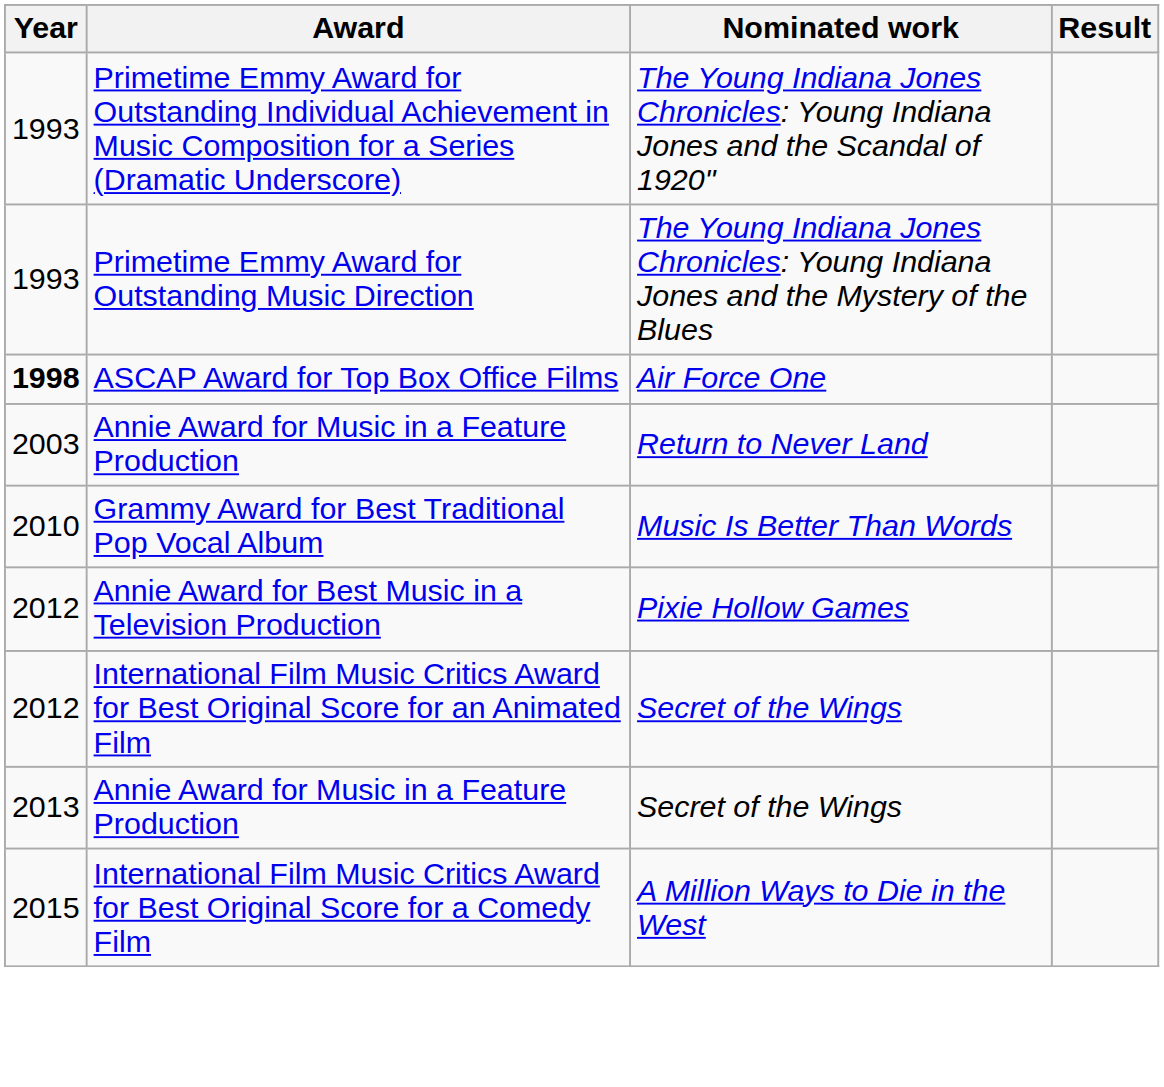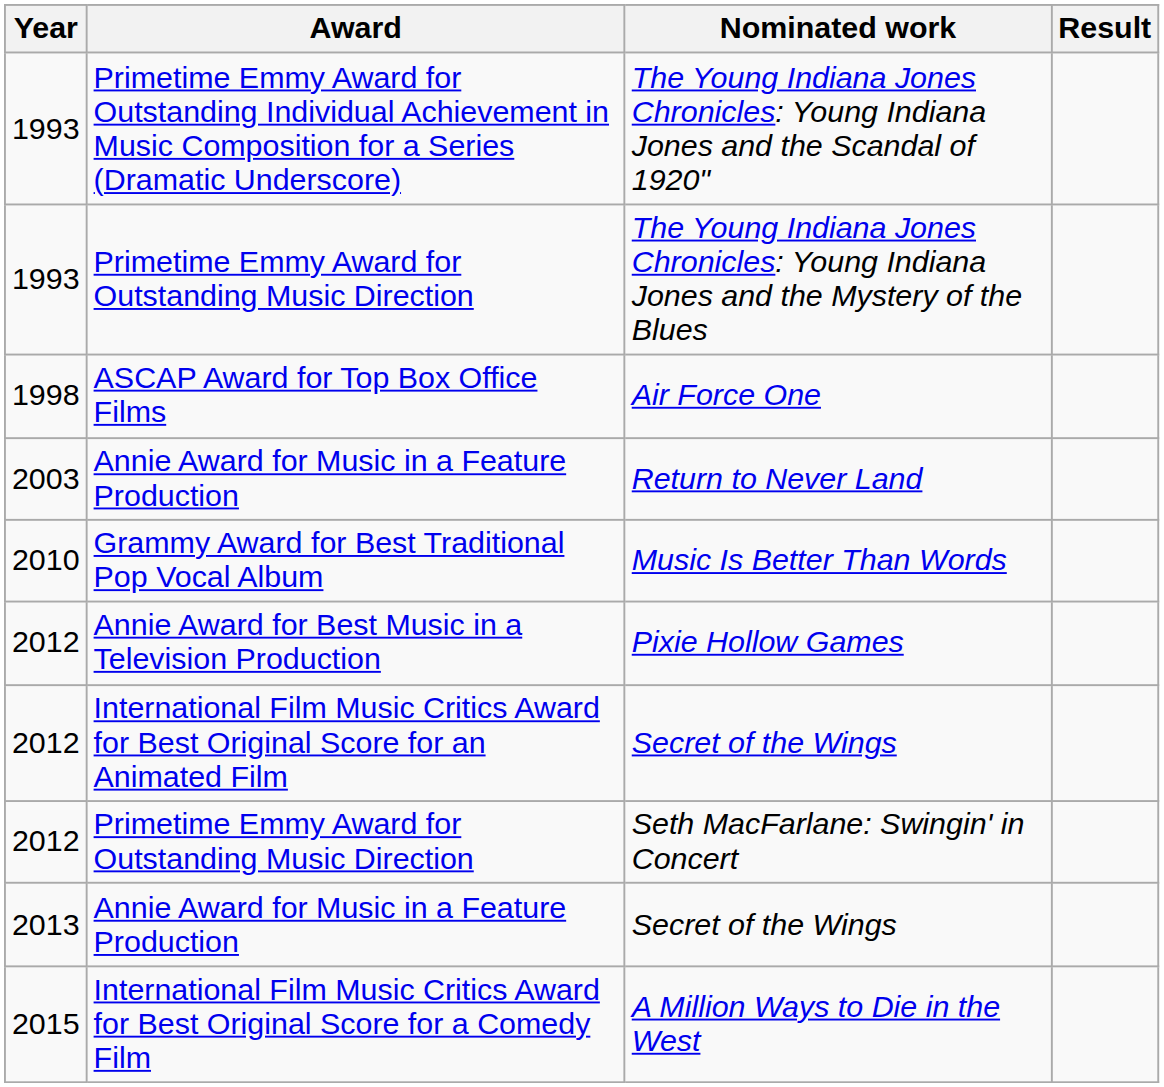 <table class="wikitable sortable">
 <tr>
 <th>Year</th>
 <th>Award</th>
 <th>Nominated work</th>
 <th>Result</th>
 </tr>
 <tr>
 <td>1993</td>
 <td><a href='#'>Primetime Emmy Award for Outstanding Individual Achievement in Music Composition for a Series (Dramatic Underscore)</a></td>
 <td><em><a href='#'>The Young Indiana Jones Chronicles</a>: Young Indiana Jones and the Scandal of 1920"</em></td>
 <td></td>
 </tr>
 <tr>
 <td>1993</td>
 <td><a href='#'>Primetime Emmy Award for Outstanding Music Direction</a></td>
 <td><em><a href='#'>The Young Indiana Jones Chronicles</a>: Young Indiana Jones and the Mystery of the Blues</em></td>
 <td></td>
 </tr>
 <tr>
-<td><strong>1998</strong></td>
+<td>1998</td>
 <td><a href='#'>ASCAP Award for Top Box Office Films</a></td>
 <td><em><a href='#'>Air Force One</a></em></td>
 <td></td>
 </tr>
 <tr>
 <td>2003</td>
 <td><a href='#'>Annie Award for Music in a Feature Production</a></td>
 <td><em><a href='#'>Return to Never Land</a></em></td>
 <td></td>
 </tr>
 <tr>
 <td>2010</td>
 <td><a href='#'>Grammy Award for Best Traditional Pop Vocal Album</a></td>
 <td><em><a href='#'>Music Is Better Than Words</a></em></td>
 <td></td>
 </tr>
 <tr>
 <td>2012</td>
 <td><a href='#'>Annie Award for Best Music in a Television Production</a></td>
 <td><em><a href='#'>Pixie Hollow Games</a></em></td>
 <td></td>
 </tr>
 <tr>
 <td>2012</td>
 <td><a href='#'>International Film Music Critics Award for Best Original Score for an Animated Film</a></td>
 <td><em><a href='#'>Secret of the Wings</a></em></td>
 <td></td>
 </tr>
 <tr>
+<td>2012</td>
+<td><a href='#'>Primetime Emmy Award for Outstanding Music Direction</a></td>
+<td><em>Seth MacFarlane: Swingin' in Concert</em></td>
+<td></td>
+</tr>
+<tr>
 <td>2013</td>
 <td><a href='#'>Annie Award for Music in a Feature Production</a></td>
 <td><em>Secret of the Wings</em></td>
 <td></td>
 </tr>
 <tr>
 <td>2015</td>
 <td><a href='#'>International Film Music Critics Award for Best Original Score for a Comedy Film</a></td>
 <td><em><a href='#'>A Million Ways to Die in the West</a></em></td>
 <td></td>
 </tr>
 </table>
